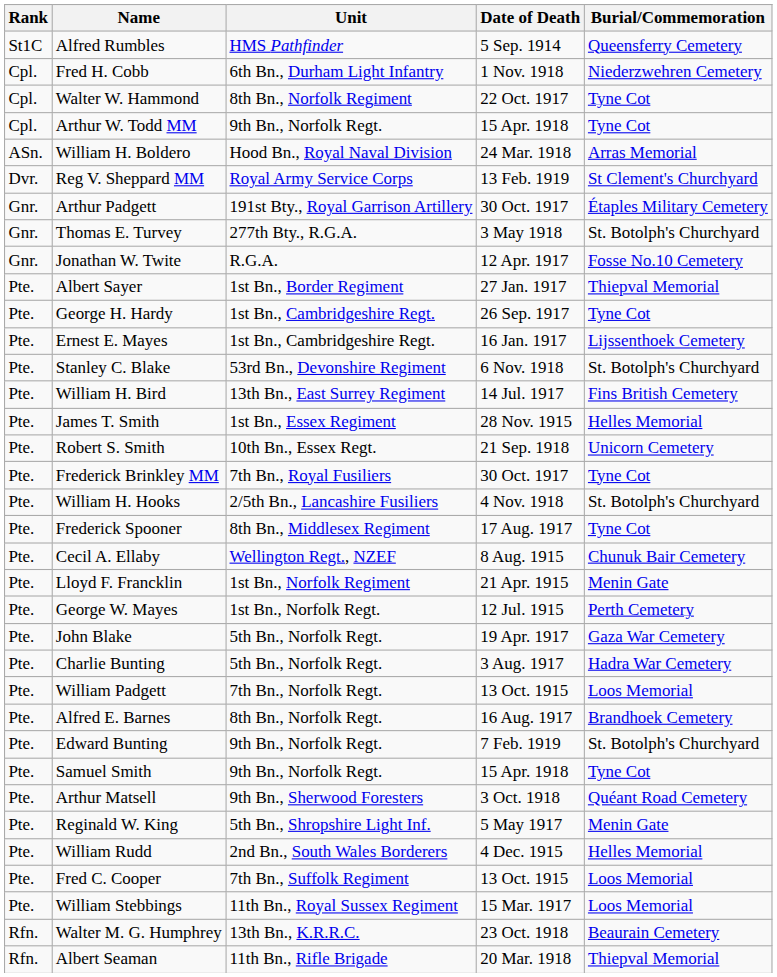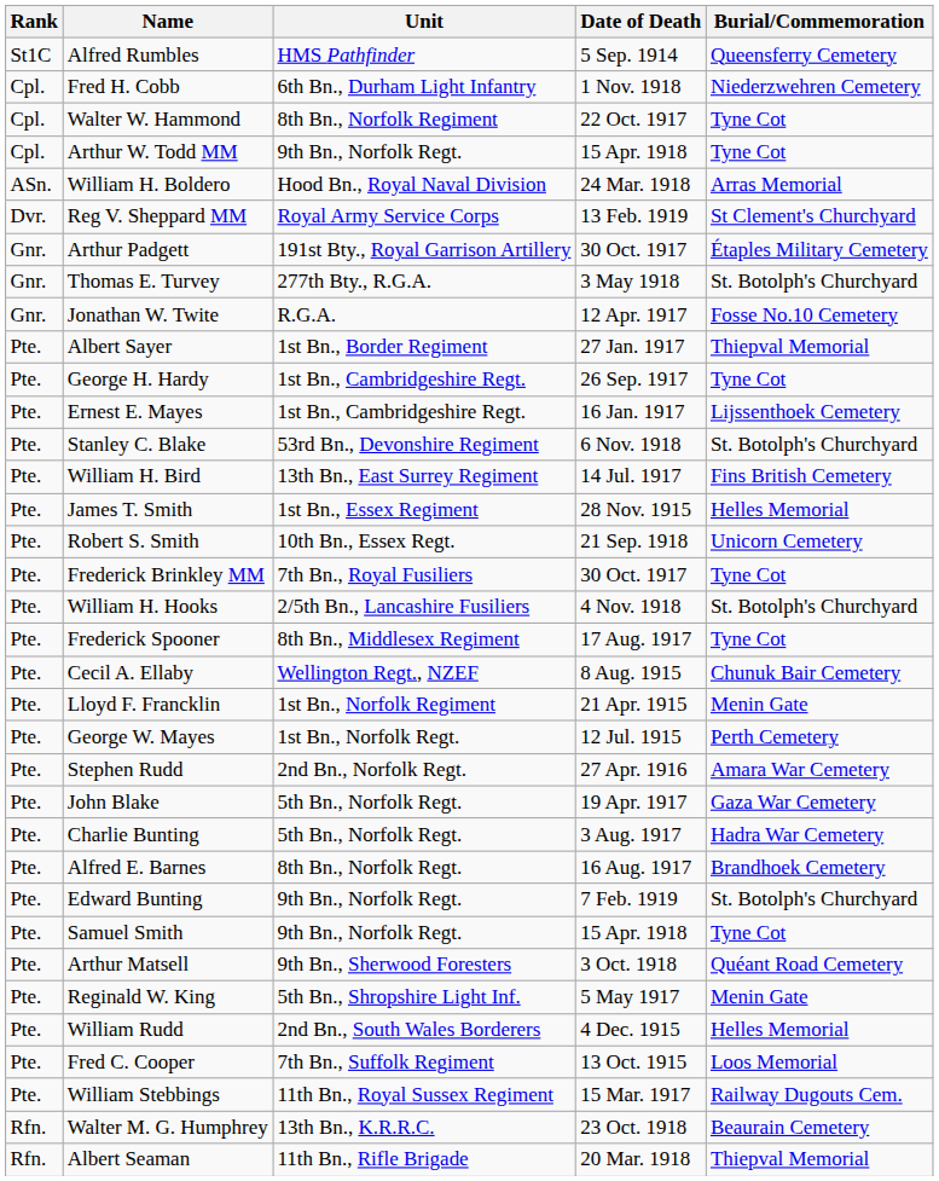 <table class="wikitable">
 <tr>
 <th>Rank</th>
 <th>Name</th>
 <th>Unit</th>
 <th>Date of Death</th>
 <th>Burial/Commemoration</th>
 </tr>
 <tr>
 <td>St1C</td>
 <td>Alfred Rumbles</td>
 <td><a href='#'>HMS <em>Pathfinder</em></a></td>
 <td>5 Sep. 1914</td>
 <td><a href='#'>Queensferry Cemetery</a></td>
 </tr>
 <tr>
 <td>Cpl.</td>
 <td>Fred H. Cobb</td>
 <td>6th Bn., <a href='#'>Durham Light Infantry</a></td>
 <td>1 Nov. 1918</td>
 <td><a href='#'>Niederzwehren Cemetery</a></td>
 </tr>
 <tr>
 <td>Cpl.</td>
 <td>Walter W. Hammond</td>
 <td>8th Bn., <a href='#'>Norfolk Regiment</a></td>
 <td>22 Oct. 1917</td>
 <td><a href='#'>Tyne Cot</a></td>
 </tr>
 <tr>
 <td>Cpl.</td>
 <td>Arthur W. Todd <a href='#'>MM</a></td>
 <td>9th Bn., Norfolk Regt.</td>
 <td>15 Apr. 1918</td>
 <td><a href='#'>Tyne Cot</a></td>
 </tr>
 <tr>
 <td>ASn.</td>
 <td>William H. Boldero</td>
 <td>Hood Bn., <a href='#'>Royal Naval Division</a></td>
 <td>24 Mar. 1918</td>
 <td><a href='#'>Arras Memorial</a></td>
 </tr>
 <tr>
 <td>Dvr.</td>
 <td>Reg V. Sheppard <a href='#'>MM</a></td>
 <td><a href='#'>Royal Army Service Corps</a></td>
 <td>13 Feb. 1919</td>
 <td><a href='#'>St Clement's Churchyard</a></td>
 </tr>
 <tr>
 <td>Gnr.</td>
 <td>Arthur Padgett</td>
 <td>191st Bty., <a href='#'>Royal Garrison Artillery</a></td>
 <td>30 Oct. 1917</td>
 <td><a href='#'>Étaples Military Cemetery</a></td>
 </tr>
 <tr>
 <td>Gnr.</td>
 <td>Thomas E. Turvey</td>
 <td>277th Bty., R.G.A.</td>
 <td>3 May 1918</td>
 <td>St. Botolph's Churchyard</td>
 </tr>
 <tr>
 <td>Gnr.</td>
 <td>Jonathan W. Twite</td>
 <td>R.G.A.</td>
 <td>12 Apr. 1917</td>
 <td><a href='#'>Fosse No.10 Cemetery</a></td>
 </tr>
 <tr>
 <td>Pte.</td>
 <td>Albert Sayer</td>
 <td>1st Bn., <a href='#'>Border Regiment</a></td>
 <td>27 Jan. 1917</td>
 <td><a href='#'>Thiepval Memorial</a></td>
 </tr>
 <tr>
 <td>Pte.</td>
 <td>George H. Hardy</td>
 <td>1st Bn., <a href='#'>Cambridgeshire Regt.</a></td>
 <td>26 Sep. 1917</td>
 <td><a href='#'>Tyne Cot</a></td>
 </tr>
 <tr>
 <td>Pte.</td>
 <td>Ernest E. Mayes</td>
 <td>1st Bn., Cambridgeshire Regt.</td>
 <td>16 Jan. 1917</td>
 <td><a href='#'>Lijssenthoek Cemetery</a></td>
 </tr>
 <tr>
 <td>Pte.</td>
 <td>Stanley C. Blake</td>
 <td>53rd Bn., <a href='#'>Devonshire Regiment</a></td>
 <td>6 Nov. 1918</td>
 <td>St. Botolph's Churchyard</td>
 </tr>
 <tr>
 <td>Pte.</td>
 <td>William H. Bird</td>
 <td>13th Bn., <a href='#'>East Surrey Regiment</a></td>
 <td>14 Jul. 1917</td>
 <td><a href='#'>Fins British Cemetery</a></td>
 </tr>
 <tr>
 <td>Pte.</td>
 <td>James T. Smith</td>
 <td>1st Bn., <a href='#'>Essex Regiment</a></td>
 <td>28 Nov. 1915</td>
 <td><a href='#'>Helles Memorial</a></td>
 </tr>
 <tr>
 <td>Pte.</td>
 <td>Robert S. Smith</td>
 <td>10th Bn., Essex Regt.</td>
 <td>21 Sep. 1918</td>
 <td><a href='#'>Unicorn Cemetery</a></td>
 </tr>
 <tr>
 <td>Pte.</td>
 <td>Frederick Brinkley <a href='#'>MM</a></td>
 <td>7th Bn., <a href='#'>Royal Fusiliers</a></td>
 <td>30 Oct. 1917</td>
 <td><a href='#'>Tyne Cot</a></td>
 </tr>
 <tr>
 <td>Pte.</td>
 <td>William H. Hooks</td>
 <td>2/5th Bn., <a href='#'>Lancashire Fusiliers</a></td>
 <td>4 Nov. 1918</td>
 <td>St. Botolph's Churchyard</td>
 </tr>
 <tr>
 <td>Pte.</td>
 <td>Frederick Spooner</td>
 <td>8th Bn., <a href='#'>Middlesex Regiment</a></td>
 <td>17 Aug. 1917</td>
 <td><a href='#'>Tyne Cot</a></td>
 </tr>
 <tr>
 <td>Pte.</td>
 <td>Cecil A. Ellaby</td>
 <td><a href='#'>Wellington Regt.</a>, <a href='#'>NZEF</a></td>
 <td>8 Aug. 1915</td>
 <td><a href='#'>Chunuk Bair Cemetery</a></td>
 </tr>
 <tr>
 <td>Pte.</td>
 <td>Lloyd F. Francklin</td>
 <td>1st Bn., <a href='#'>Norfolk Regiment</a></td>
 <td>21 Apr. 1915</td>
 <td><a href='#'>Menin Gate</a></td>
 </tr>
 <tr>
 <td>Pte.</td>
 <td>George W. Mayes</td>
 <td>1st Bn., Norfolk Regt.</td>
 <td>12 Jul. 1915</td>
 <td><a href='#'>Perth Cemetery</a></td>
 </tr>
 <tr>
 <td>Pte.</td>
+<td>Stephen Rudd</td>
+<td>2nd Bn., Norfolk Regt.</td>
+<td>27 Apr. 1916</td>
+<td><a href='#'>Amara War Cemetery</a></td>
+</tr>
+<tr>
+<td>Pte.</td>
 <td>John Blake</td>
 <td>5th Bn., Norfolk Regt.</td>
 <td>19 Apr. 1917</td>
 <td><a href='#'>Gaza War Cemetery</a></td>
 </tr>
 <tr>
 <td>Pte.</td>
 <td>Charlie Bunting</td>
 <td>5th Bn., Norfolk Regt.</td>
 <td>3 Aug. 1917</td>
 <td><a href='#'>Hadra War Cemetery</a></td>
-</tr>
-<tr>
-<td>Pte.</td>
-<td>William Padgett</td>
-<td>7th Bn., Norfolk Regt.</td>
-<td>13 Oct. 1915</td>
-<td><a href='#'>Loos Memorial</a></td>
 </tr>
 <tr>
 <td>Pte.</td>
 <td>Alfred E. Barnes</td>
 <td>8th Bn., Norfolk Regt.</td>
 <td>16 Aug. 1917</td>
 <td><a href='#'>Brandhoek Cemetery</a></td>
 </tr>
 <tr>
 <td>Pte.</td>
 <td>Edward Bunting</td>
 <td>9th Bn., Norfolk Regt.</td>
 <td>7 Feb. 1919</td>
 <td>St. Botolph's Churchyard</td>
 </tr>
 <tr>
 <td>Pte.</td>
 <td>Samuel Smith</td>
 <td>9th Bn., Norfolk Regt.</td>
 <td>15 Apr. 1918</td>
 <td><a href='#'>Tyne Cot</a></td>
 </tr>
 <tr>
 <td>Pte.</td>
 <td>Arthur Matsell</td>
 <td>9th Bn., <a href='#'>Sherwood Foresters</a></td>
 <td>3 Oct. 1918</td>
 <td><a href='#'>Quéant Road Cemetery</a></td>
 </tr>
 <tr>
 <td>Pte.</td>
 <td>Reginald W. King</td>
 <td>5th Bn., <a href='#'>Shropshire Light Inf.</a></td>
 <td>5 May 1917</td>
 <td><a href='#'>Menin Gate</a></td>
 </tr>
 <tr>
 <td>Pte.</td>
 <td>William Rudd</td>
 <td>2nd Bn., <a href='#'>South Wales Borderers</a></td>
 <td>4 Dec. 1915</td>
 <td><a href='#'>Helles Memorial</a></td>
 </tr>
 <tr>
 <td>Pte.</td>
 <td>Fred C. Cooper</td>
 <td>7th Bn., <a href='#'>Suffolk Regiment</a></td>
 <td>13 Oct. 1915</td>
 <td><a href='#'>Loos Memorial</a></td>
 </tr>
 <tr>
 <td>Pte.</td>
 <td>William Stebbings</td>
 <td>11th Bn., <a href='#'>Royal Sussex Regiment</a></td>
 <td>15 Mar. 1917</td>
-<td><a href='#'>Loos Memorial</a></td>
+<td><a href='#'>Railway Dugouts Cem.</a></td>
 </tr>
 <tr>
 <td>Rfn.</td>
 <td>Walter M. G. Humphrey</td>
 <td>13th Bn., <a href='#'>K.R.R.C.</a></td>
 <td>23 Oct. 1918</td>
 <td><a href='#'>Beaurain Cemetery</a></td>
 </tr>
 <tr>
 <td>Rfn.</td>
 <td>Albert Seaman</td>
 <td>11th Bn., <a href='#'>Rifle Brigade</a></td>
 <td>20 Mar. 1918</td>
 <td><a href='#'>Thiepval Memorial</a></td>
 </tr>
 </table>
